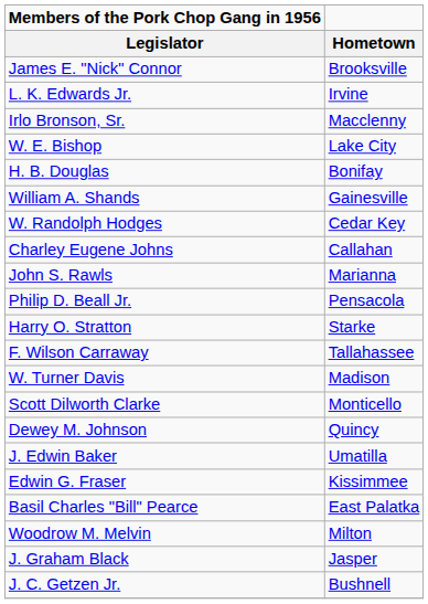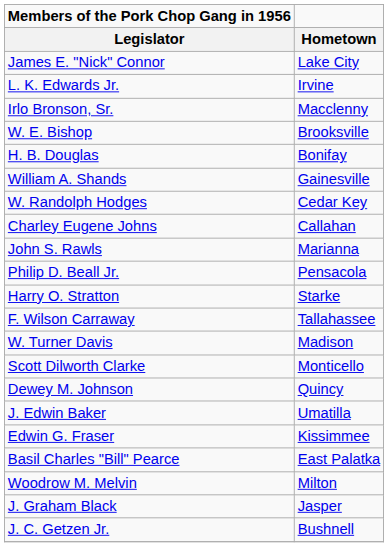 <table class="wikitable mw-collapsible sortable">
 <tr>
 <td><strong>Members of the Pork Chop Gang in 1956</strong></td>
 </tr>
 <tr>
 <th>Legislator</th>
 <th>Hometown</th>
 </tr>
 <tr>
 <td><a href='#'>James E. "Nick" Connor</a></td>
-<td><a href='#'>Brooksville</a></td>
+<td><a href='#'>Lake City</a></td>
 </tr>
 <tr>
 <td><a href='#'>L. K. Edwards Jr.</a></td>
 <td><a href='#'>Irvine</a></td>
 </tr>
 <tr>
 <td><a href='#'>Irlo Bronson, Sr.</a></td>
 <td><a href='#'>Macclenny</a></td>
 </tr>
 <tr>
 <td><a href='#'>W. E. Bishop</a></td>
-<td><a href='#'>Lake City</a></td>
+<td><a href='#'>Brooksville</a></td>
 </tr>
 <tr>
 <td><a href='#'>H. B. Douglas</a></td>
 <td><a href='#'>Bonifay</a></td>
 </tr>
 <tr>
 <td><a href='#'>William A. Shands</a></td>
 <td><a href='#'>Gainesville</a></td>
 </tr>
 <tr>
 <td><a href='#'>W. Randolph Hodges</a></td>
 <td><a href='#'>Cedar Key</a></td>
 </tr>
 <tr>
 <td><a href='#'>Charley Eugene Johns</a></td>
 <td><a href='#'>Callahan</a></td>
 </tr>
 <tr>
 <td><a href='#'>John S. Rawls</a></td>
 <td><a href='#'>Marianna</a></td>
 </tr>
 <tr>
 <td><a href='#'>Philip D. Beall Jr.</a></td>
 <td><a href='#'>Pensacola</a></td>
 </tr>
 <tr>
 <td><a href='#'>Harry O. Stratton</a></td>
 <td><a href='#'>Starke</a></td>
 </tr>
 <tr>
 <td><a href='#'>F. Wilson Carraway</a></td>
 <td><a href='#'>Tallahassee</a></td>
 </tr>
 <tr>
 <td><a href='#'>W. Turner Davis</a></td>
 <td><a href='#'>Madison</a></td>
 </tr>
 <tr>
 <td><a href='#'>Scott Dilworth Clarke</a></td>
 <td><a href='#'>Monticello</a></td>
 </tr>
 <tr>
 <td><a href='#'>Dewey M. Johnson</a></td>
 <td><a href='#'>Quincy</a></td>
 </tr>
 <tr>
 <td><a href='#'>J. Edwin Baker</a></td>
 <td><a href='#'>Umatilla</a></td>
 </tr>
 <tr>
 <td><a href='#'>Edwin G. Fraser</a></td>
 <td><a href='#'>Kissimmee</a></td>
 </tr>
 <tr>
 <td><a href='#'>Basil Charles "Bill" Pearce</a></td>
 <td><a href='#'>East Palatka</a></td>
 </tr>
 <tr>
 <td><a href='#'>Woodrow M. Melvin</a></td>
 <td><a href='#'>Milton</a></td>
 </tr>
 <tr>
 <td><a href='#'>J. Graham Black</a></td>
 <td><a href='#'>Jasper</a></td>
 </tr>
 <tr>
 <td><a href='#'>J. C. Getzen Jr.</a></td>
 <td><a href='#'>Bushnell</a></td>
 </tr>
 <tr>
 </tr>
 </table>
